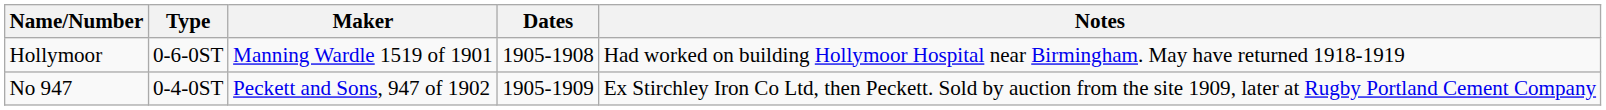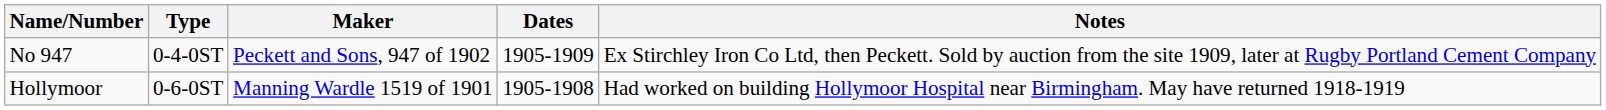 <table class="wikitable">
 <tr>
 <th>Name/Number</th>
 <th>Type</th>
 <th>Maker</th>
 <th>Dates</th>
 <th>Notes</th>
 </tr>
 <tr>
+<td>No 947</td>
+<td>0-4-0ST</td>
+<td><a href='#'>Peckett and Sons</a>, 947 of 1902</td>
+<td>1905-1909</td>
+<td>Ex Stirchley Iron Co Ltd, then Peckett. Sold by auction from the site 1909, later at <a href='#'>Rugby Portland Cement Company</a></td>
+</tr>
+<tr>
 <td>Hollymoor</td>
 <td>0-6-0ST</td>
 <td><a href='#'>Manning Wardle</a> 1519 of 1901</td>
 <td>1905-1908</td>
 <td>Had worked on building <a href='#'>Hollymoor Hospital</a> near <a href='#'>Birmingham</a>. May have returned 1918-1919</td>
 </tr>
-<tr>
-<td>No 947</td>
-<td>0-4-0ST</td>
-<td><a href='#'>Peckett and Sons</a>, 947 of 1902</td>
-<td>1905-1909</td>
-<td>Ex Stirchley Iron Co Ltd, then Peckett. Sold by auction from the site 1909, later at <a href='#'>Rugby Portland Cement Company</a></td>
-</tr>
 </table>
